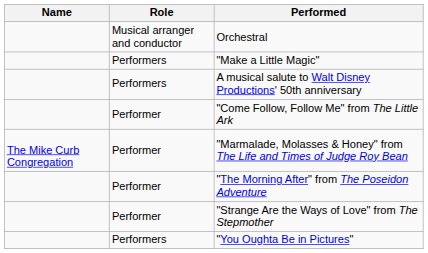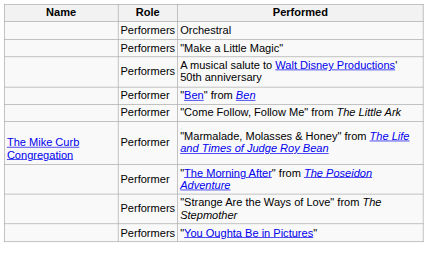 <table class="wikitable sortable">
 <tr>
 <th>Name</th>
 <th>Role</th>
 <th>Performed</th>
 </tr>
 <tr>
 <td></td>
-<td>Musical arranger and conductor</td>
+<td>Performers</td>
 <td>Orchestral</td>
 </tr>
 <tr>
 <td></td>
 <td>Performers</td>
 <td>"Make a Little Magic"</td>
 </tr>
 <tr>
 <td></td>
 <td>Performers</td>
 <td>A musical salute to <a href='#'>Walt Disney Productions</a>' 50th anniversary</td>
+</tr>
+<tr>
+<td></td>
+<td>Performer</td>
+<td>"<a href='#'>Ben</a>" from <em><a href='#'>Ben</a></em></td>
 </tr>
 <tr>
 <td></td>
 <td>Performer</td>
 <td>"Come Follow, Follow Me" from <em>The Little Ark</em></td>
 </tr>
 <tr>
 <td><br><a href='#'>The Mike Curb Congregation</a></td>
 <td>Performer</td>
 <td>"Marmalade, Molasses & Honey" from <em><a href='#'>The Life and Times of Judge Roy Bean</a></em></td>
 </tr>
 <tr>
 <td></td>
 <td>Performer</td>
 <td>"<a href='#'>The Morning After</a>" from <em><a href='#'>The Poseidon Adventure</a></em></td>
 </tr>
 <tr>
 <td></td>
-<td>Performer</td>
+<td>Performers</td>
 <td>"Strange Are the Ways of Love" from <em>The Stepmother</em></td>
 </tr>
 <tr>
 <td></td>
 <td>Performers</td>
 <td>"<a href='#'>You Oughta Be in Pictures</a>"</td>
 </tr>
 </table>
